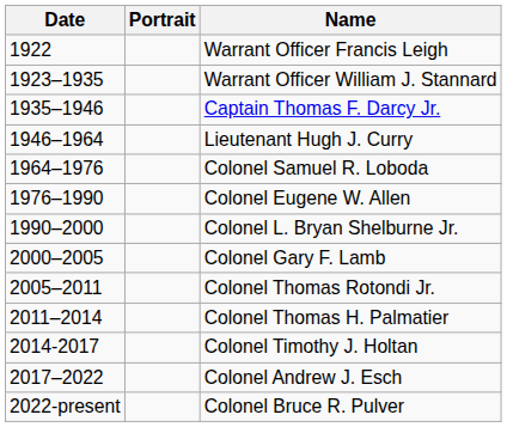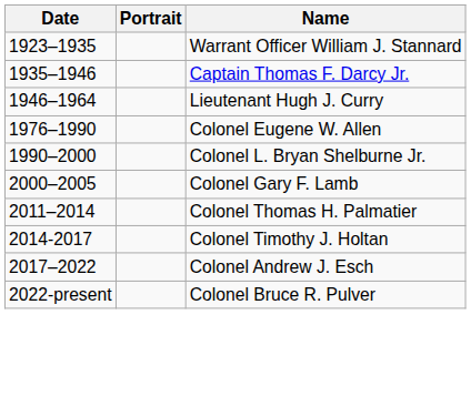 <table class="wikitable">
 <tr>
 <th>Date</th>
 <th>Portrait</th>
 <th>Name</th>
-</tr>
-<tr>
-<td>1922</td>
-<td></td>
-<td>Warrant Officer Francis Leigh</td>
 </tr>
 <tr>
 <td>1923–1935</td>
 <td></td>
 <td>Warrant Officer William J. Stannard</td>
 </tr>
 <tr>
 <td>1935–1946</td>
 <td></td>
 <td><a href='#'>Captain Thomas F. Darcy Jr.</a></td>
 </tr>
 <tr>
 <td>1946–1964</td>
 <td></td>
 <td>Lieutenant Hugh J. Curry</td>
 </tr>
 <tr>
-<td>1964–1976</td>
-<td></td>
-<td>Colonel Samuel R. Loboda</td>
-</tr>
-<tr>
 <td>1976–1990</td>
 <td></td>
 <td>Colonel Eugene W. Allen</td>
 </tr>
 <tr>
 <td>1990–2000</td>
 <td></td>
 <td>Colonel L. Bryan Shelburne Jr.</td>
 </tr>
 <tr>
 <td>2000–2005</td>
 <td></td>
 <td>Colonel Gary F. Lamb</td>
-</tr>
-<tr>
-<td>2005–2011</td>
-<td></td>
-<td>Colonel Thomas Rotondi Jr.</td>
 </tr>
 <tr>
 <td>2011–2014</td>
 <td></td>
 <td>Colonel Thomas H. Palmatier</td>
 </tr>
 <tr>
 <td>2014-2017</td>
 <td></td>
 <td>Colonel Timothy J. Holtan</td>
 </tr>
 <tr>
 <td>2017–2022</td>
 <td></td>
 <td>Colonel Andrew J. Esch</td>
 </tr>
 <tr>
 <td>2022-present</td>
 <td></td>
 <td>Colonel Bruce R. Pulver</td>
 </tr>
 </table>
